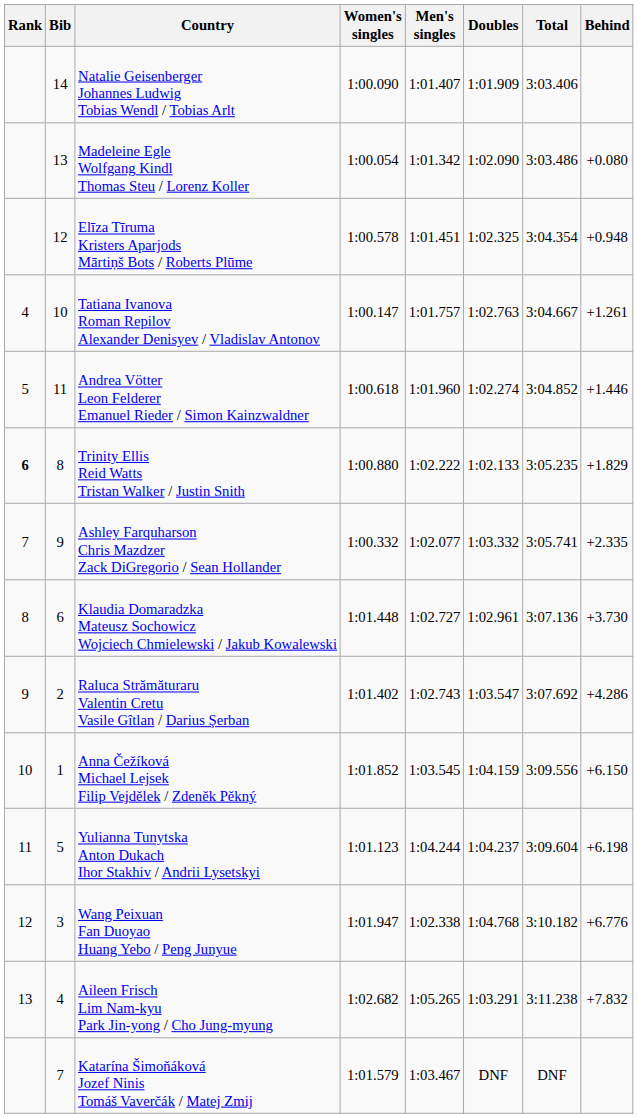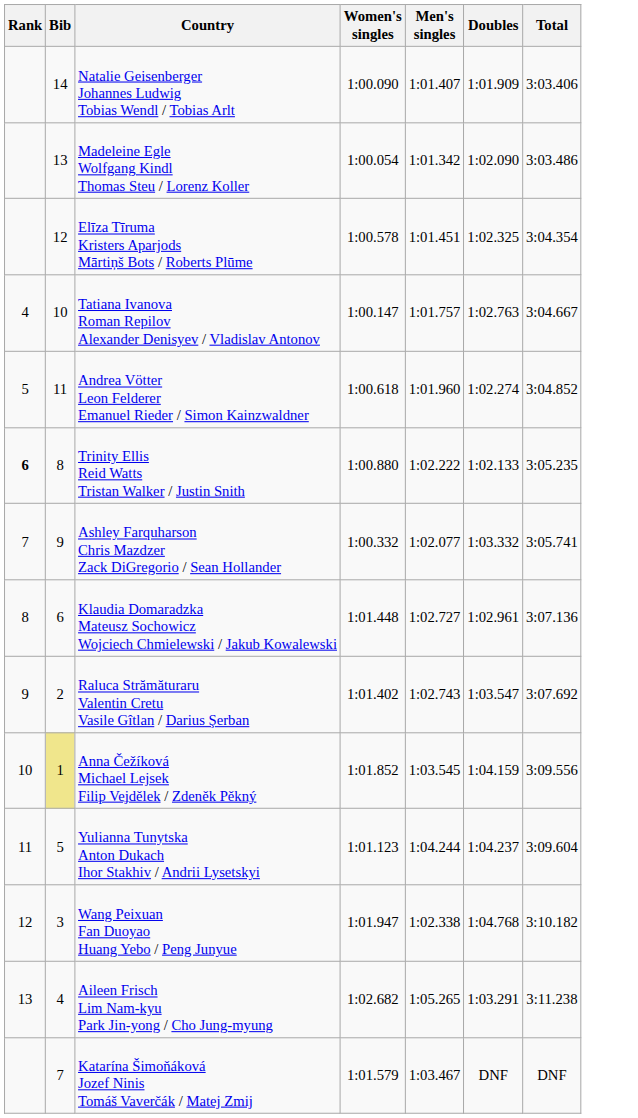 <table class="wikitable sortable" style="text-align:center; font-size:90%">
 <tr>
 <th>Rank</th>
 <th>Bib</th>
 <th>Country</th>
 <th>Women's<br>singles</th>
 <th>Men's <br>singles</th>
 <th>Doubles</th>
 <th>Total</th>
-<th>Behind</th>
 </tr>
 <tr>
 <td></td>
 <td>14</td>
 <td align=left><br><a href='#'>Natalie Geisenberger</a><br><a href='#'>Johannes Ludwig</a><br><a href='#'>Tobias Wendl</a> / <a href='#'>Tobias Arlt</a></td>
 <td>1:00.090</td>
 <td>1:01.407</td>
 <td>1:01.909</td>
 <td>3:03.406</td>
-<td></td>
 </tr>
 <tr>
 <td></td>
 <td>13</td>
 <td align=left><br><a href='#'>Madeleine Egle</a><br><a href='#'>Wolfgang Kindl</a><br><a href='#'>Thomas Steu</a> / <a href='#'>Lorenz Koller</a></td>
 <td>1:00.054</td>
 <td>1:01.342</td>
 <td>1:02.090</td>
 <td>3:03.486</td>
-<td>+0.080</td>
 </tr>
 <tr>
 <td></td>
 <td>12</td>
 <td align=left><br><a href='#'>Elīza Tīruma</a><br><a href='#'>Kristers Aparjods</a><br><a href='#'>Mārtiņš Bots</a> / <a href='#'>Roberts Plūme</a></td>
 <td>1:00.578</td>
 <td>1:01.451</td>
 <td>1:02.325</td>
 <td>3:04.354</td>
-<td>+0.948</td>
 </tr>
 <tr>
 <td>4</td>
 <td>10</td>
 <td align=left><br><a href='#'>Tatiana Ivanova</a><br><a href='#'>Roman Repilov</a><br><a href='#'>Alexander Denisyev</a> / <a href='#'>Vladislav Antonov</a></td>
 <td>1:00.147</td>
 <td>1:01.757</td>
 <td>1:02.763</td>
 <td>3:04.667</td>
-<td>+1.261</td>
 </tr>
 <tr>
 <td>5</td>
 <td>11</td>
 <td align=left><br><a href='#'>Andrea Vötter</a><br><a href='#'>Leon Felderer</a><br><a href='#'>Emanuel Rieder</a> / <a href='#'>Simon Kainzwaldner</a></td>
 <td>1:00.618</td>
 <td>1:01.960</td>
 <td>1:02.274</td>
 <td>3:04.852</td>
-<td>+1.446</td>
 </tr>
 <tr>
 <td><strong>6</strong></td>
 <td>8</td>
 <td align=left><br><a href='#'>Trinity Ellis</a><br><a href='#'>Reid Watts</a><br><a href='#'>Tristan Walker</a> / <a href='#'>Justin Snith</a></td>
 <td>1:00.880</td>
 <td>1:02.222</td>
 <td>1:02.133</td>
 <td>3:05.235</td>
-<td>+1.829</td>
 </tr>
 <tr>
 <td>7</td>
 <td>9</td>
 <td align=left><br><a href='#'>Ashley Farquharson</a><br><a href='#'>Chris Mazdzer</a><br><a href='#'>Zack DiGregorio</a> / <a href='#'>Sean Hollander</a></td>
 <td>1:00.332</td>
 <td>1:02.077</td>
 <td>1:03.332</td>
 <td>3:05.741</td>
-<td>+2.335</td>
 </tr>
 <tr>
 <td>8</td>
 <td>6</td>
 <td align=left><br><a href='#'>Klaudia Domaradzka</a><br><a href='#'>Mateusz Sochowicz</a><br><a href='#'>Wojciech Chmielewski</a> / <a href='#'>Jakub Kowalewski</a></td>
 <td>1:01.448</td>
 <td>1:02.727</td>
 <td>1:02.961</td>
 <td>3:07.136</td>
-<td>+3.730</td>
 </tr>
 <tr>
 <td>9</td>
 <td>2</td>
 <td align=left><br><a href='#'>Raluca Strămăturaru</a><br><a href='#'>Valentin Cretu</a><br><a href='#'>Vasile Gîtlan</a> / <a href='#'>Darius Şerban</a></td>
 <td>1:01.402</td>
 <td>1:02.743</td>
 <td>1:03.547</td>
 <td>3:07.692</td>
-<td>+4.286</td>
 </tr>
 <tr>
 <td>10</td>
-<td>1</td>
+<td style="background: khaki;">1</td>
 <td align=left><br><a href='#'>Anna Čežíková</a><br><a href='#'>Michael Lejsek</a><br><a href='#'>Filip Vejdělek</a> / <a href='#'>Zdeněk Pěkný</a></td>
 <td>1:01.852</td>
 <td>1:03.545</td>
 <td>1:04.159</td>
 <td>3:09.556</td>
-<td>+6.150</td>
 </tr>
 <tr>
 <td>11</td>
 <td>5</td>
 <td align=left><br><a href='#'>Yulianna Tunytska</a><br><a href='#'>Anton Dukach</a><br><a href='#'>Ihor Stakhiv</a> / <a href='#'>Andrii Lysetskyi</a></td>
 <td>1:01.123</td>
 <td>1:04.244</td>
 <td>1:04.237</td>
 <td>3:09.604</td>
-<td>+6.198</td>
 </tr>
 <tr>
 <td>12</td>
 <td>3</td>
 <td align=left><br><a href='#'>Wang Peixuan</a><br><a href='#'>Fan Duoyao</a><br><a href='#'>Huang Yebo</a> / <a href='#'>Peng Junyue</a></td>
 <td>1:01.947</td>
 <td>1:02.338</td>
 <td>1:04.768</td>
 <td>3:10.182</td>
-<td>+6.776</td>
 </tr>
 <tr>
 <td>13</td>
 <td>4</td>
 <td align=left><br><a href='#'>Aileen Frisch</a><br><a href='#'>Lim Nam-kyu</a><br><a href='#'>Park Jin-yong</a> / <a href='#'>Cho Jung-myung</a></td>
 <td>1:02.682</td>
 <td>1:05.265</td>
 <td>1:03.291</td>
 <td>3:11.238</td>
-<td>+7.832</td>
 </tr>
 <tr>
 <td></td>
 <td>7</td>
 <td align=left><br><a href='#'>Katarína Šimoňáková</a><br><a href='#'>Jozef Ninis</a><br><a href='#'>Tomáš Vaverčák</a> / <a href='#'>Matej Zmij</a></td>
 <td>1:01.579</td>
 <td>1:03.467</td>
 <td>DNF</td>
 <td>DNF</td>
-<td></td>
 </tr>
 </table>
